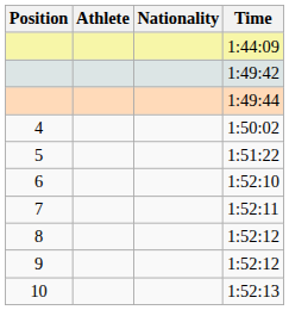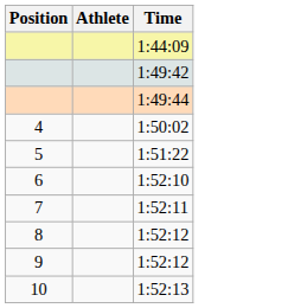 <table class="wikitable sortable">
 <tr>
 <th>Position</th>
 <th>Athlete</th>
-<th>Nationality</th>
 <th>Time</th>
 </tr>
 <tr bgcolor="#F7F6A8">
 <td align=center></td>
-<td></td>
 <td></td>
 <td>1:44:09</td>
 </tr>
 <tr bgcolor="#DCE5E5">
 <td align=center></td>
 <td></td>
-<td></td>
 <td>1:49:42</td>
 </tr>
 <tr bgcolor="#FFDAB9">
 <td align=center></td>
-<td></td>
 <td></td>
 <td>1:49:44</td>
 </tr>
 <tr>
 <td align=center>4</td>
 <td></td>
-<td></td>
 <td>1:50:02</td>
 </tr>
 <tr>
 <td align=center>5</td>
-<td></td>
 <td></td>
 <td>1:51:22</td>
 </tr>
 <tr>
 <td align=center>6</td>
 <td></td>
-<td></td>
 <td>1:52:10</td>
 </tr>
 <tr>
 <td align=center>7</td>
-<td></td>
 <td></td>
 <td>1:52:11</td>
 </tr>
 <tr>
 <td align=center>8</td>
 <td></td>
-<td></td>
 <td>1:52:12</td>
 </tr>
 <tr>
 <td align=center>9</td>
-<td></td>
 <td></td>
 <td>1:52:12</td>
 </tr>
 <tr>
 <td align=center>10</td>
 <td></td>
-<td></td>
 <td>1:52:13</td>
 </tr>
 </table>
